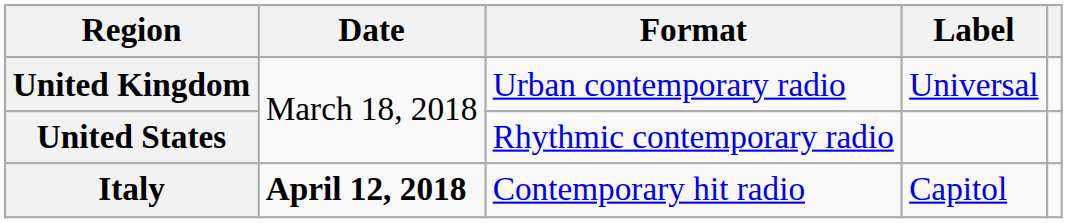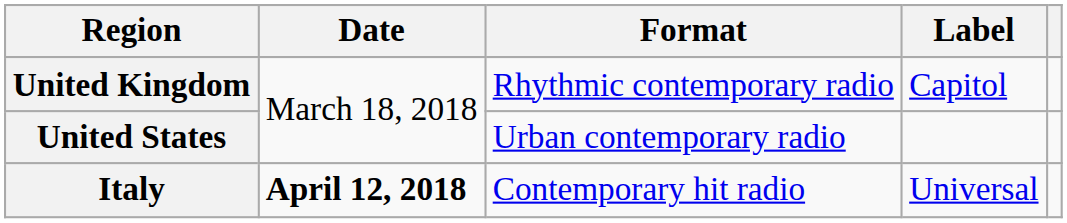 <table class="wikitable plainrowheaders">
 <tr>
 <th scope="row">Region</th>
 <th scope="row">Date</th>
 <th scope="row">Format</th>
 <th scope="row">Label</th>
 <th scope="row"></th>
 </tr>
 <tr>
 <th scope="row">United Kingdom</th>
 <td rowspan="2">March 18, 2018</td>
-<td><a href='#'>Urban contemporary radio</a></td>
-<td><a href='#'>Universal</a></td>
+<td><a href='#'>Rhythmic contemporary radio</a></td>
+<td><a href='#'>Capitol</a></td>
 <td></td>
 </tr>
 <tr>
 <th scope="row">United States</th>
-<td><a href='#'>Rhythmic contemporary radio</a></td>
+<td><a href='#'>Urban contemporary radio</a></td>
 <td></td>
 <td></td>
 </tr>
 <tr>
 <th scope="row">Italy</th>
 <td><strong>April 12, 2018</strong></td>
 <td><a href='#'>Contemporary hit radio</a></td>
-<td><a href='#'>Capitol</a></td>
+<td><a href='#'>Universal</a></td>
 <td></td>
 </tr>
 </table>
